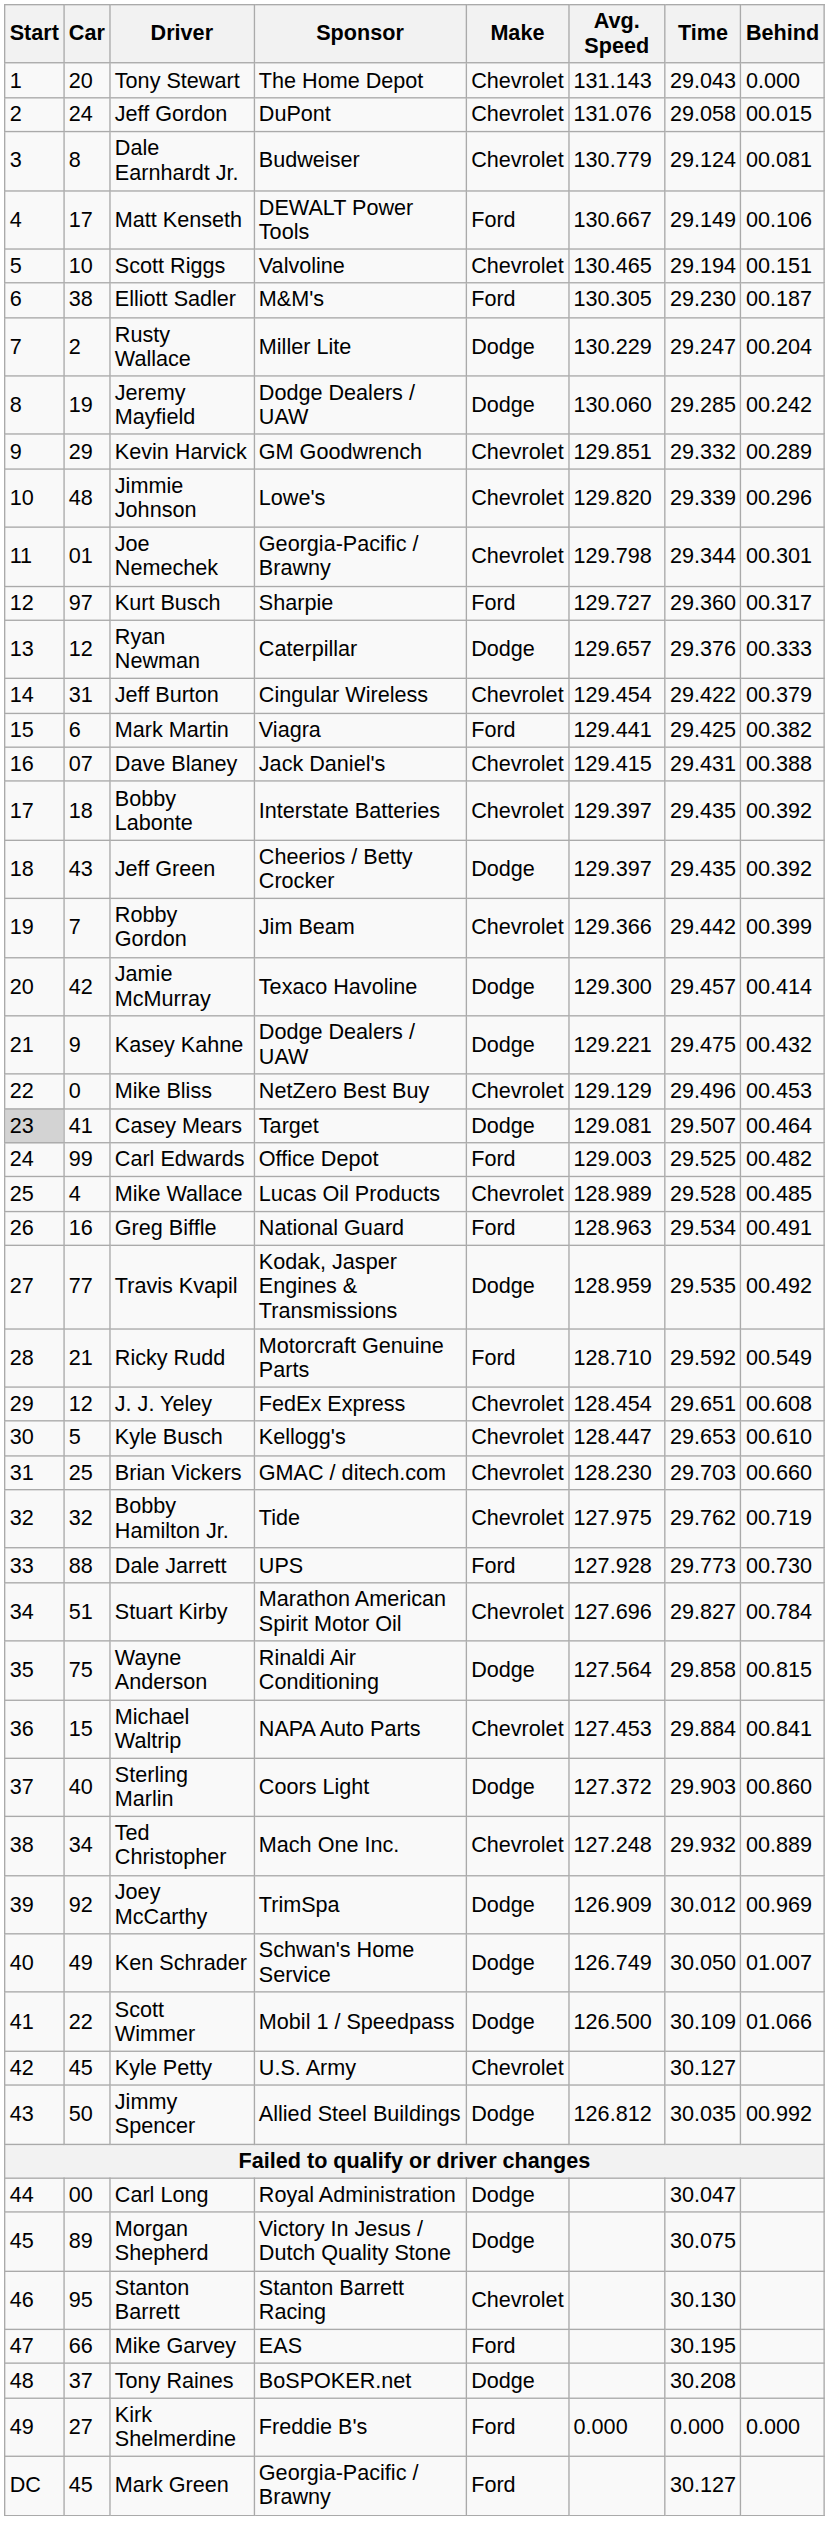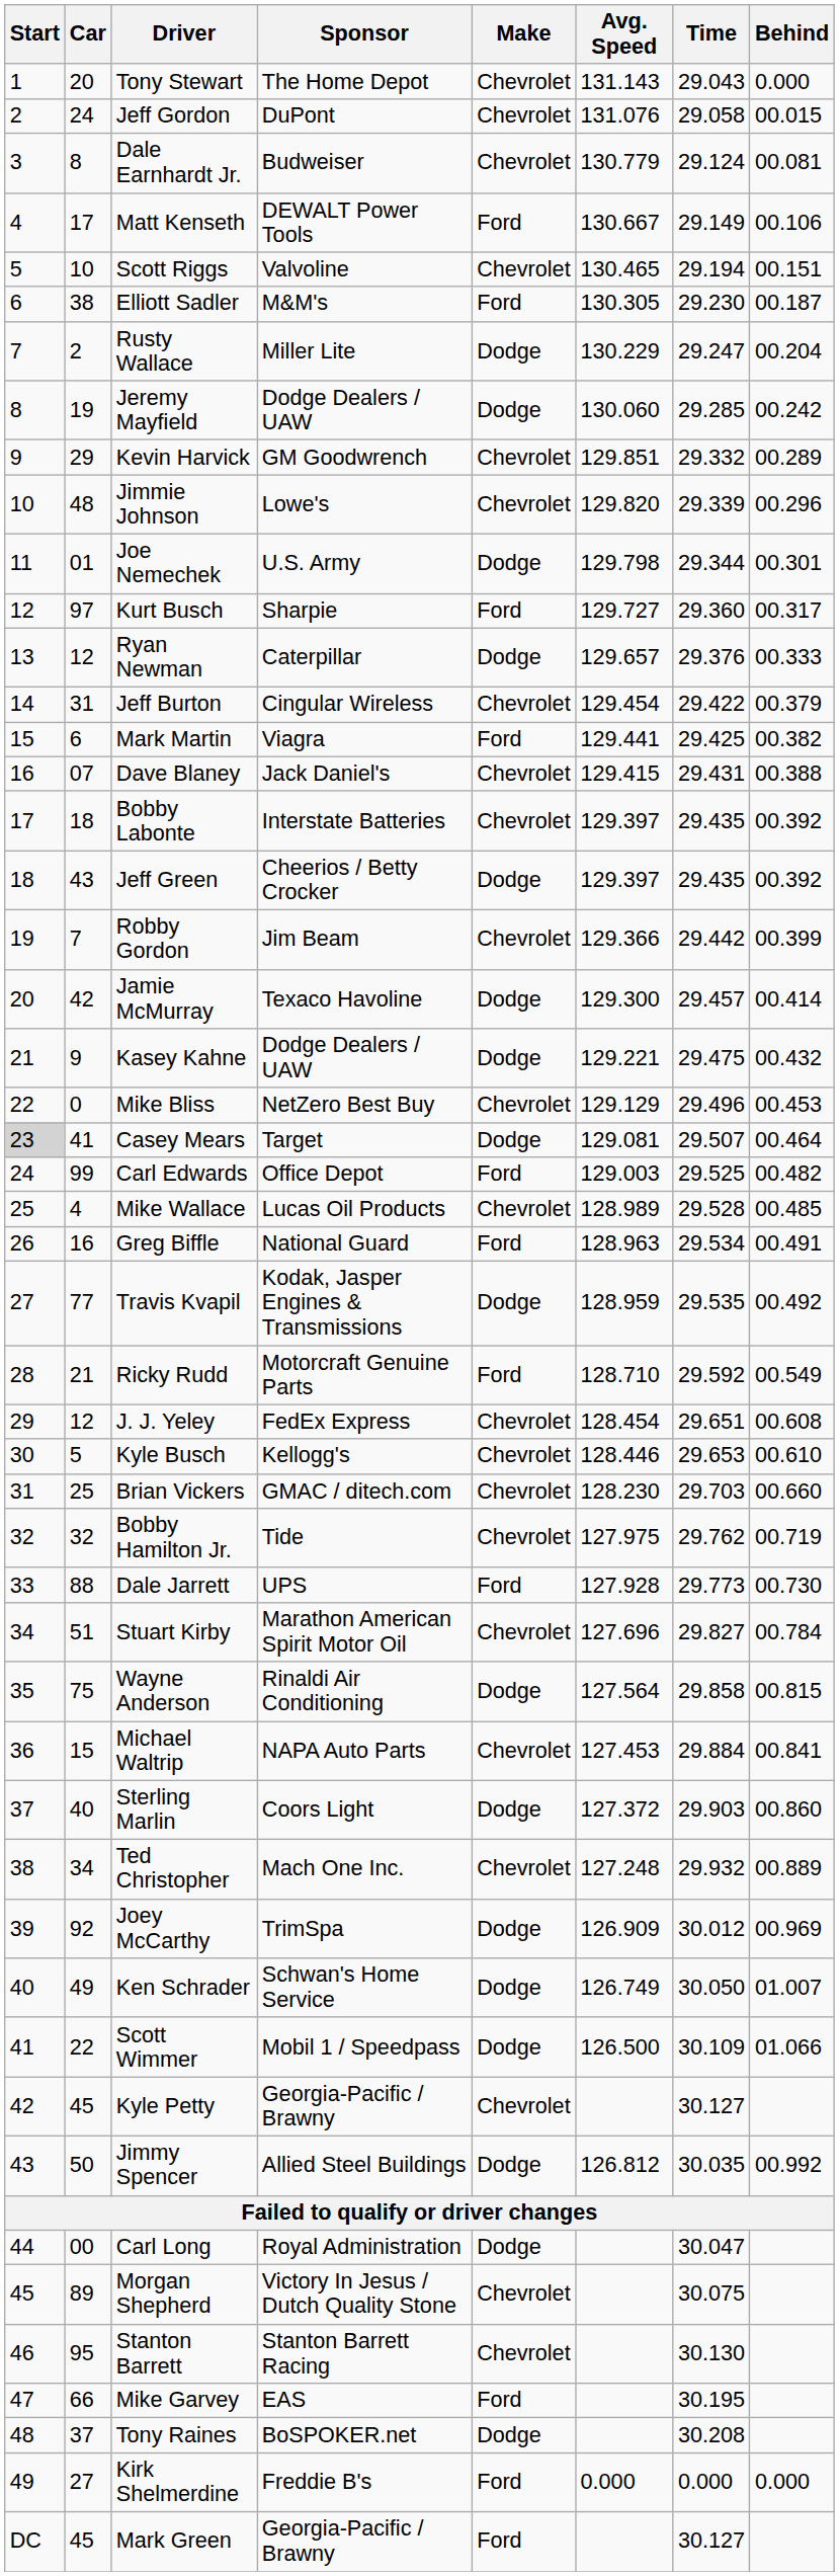 <table class="wikitable sortable">
 <tr>
 <th colspan="1" rowspan="1">Start</th>
 <th colspan="1" rowspan="1">Car</th>
 <th colspan="1" rowspan="1"><abbr>Driver</abbr></th>
 <th>Sponsor</th>
 <th colspan="1" rowspan="1"><abbr>Make</abbr></th>
 <th colspan="1" rowspan="1">Avg. Speed</th>
 <th colspan="1" rowspan="1"><abbr>Time</abbr></th>
 <th colspan="1" rowspan="1">Behind</th>
 </tr>
 <tr>
 <td>1</td>
 <td>20</td>
 <td>Tony Stewart</td>
 <td>The Home Depot</td>
 <td>Chevrolet</td>
 <td>131.143</td>
 <td>29.043</td>
 <td>0.000</td>
 </tr>
 <tr>
 <td>2</td>
 <td>24</td>
 <td>Jeff Gordon</td>
 <td>DuPont</td>
 <td>Chevrolet</td>
 <td>131.076</td>
 <td>29.058</td>
 <td>00.015</td>
 </tr>
 <tr>
 <td>3</td>
 <td>8</td>
 <td>Dale Earnhardt Jr.</td>
 <td>Budweiser</td>
 <td>Chevrolet</td>
 <td>130.779</td>
 <td>29.124</td>
 <td>00.081</td>
 </tr>
 <tr>
 <td>4</td>
 <td>17</td>
 <td>Matt Kenseth</td>
 <td>DEWALT Power Tools</td>
 <td>Ford</td>
 <td>130.667</td>
 <td>29.149</td>
 <td>00.106</td>
 </tr>
 <tr>
 <td>5</td>
 <td>10</td>
 <td>Scott Riggs</td>
 <td>Valvoline</td>
 <td>Chevrolet</td>
 <td>130.465</td>
 <td>29.194</td>
 <td>00.151</td>
 </tr>
 <tr>
 <td>6</td>
 <td>38</td>
 <td>Elliott Sadler</td>
 <td>M&M's</td>
 <td>Ford</td>
 <td>130.305</td>
 <td>29.230</td>
 <td>00.187</td>
 </tr>
 <tr>
 <td>7</td>
 <td>2</td>
 <td>Rusty Wallace</td>
 <td>Miller Lite</td>
 <td>Dodge</td>
 <td>130.229</td>
 <td>29.247</td>
 <td>00.204</td>
 </tr>
 <tr>
 <td>8</td>
 <td>19</td>
 <td>Jeremy Mayfield</td>
 <td>Dodge Dealers / UAW</td>
 <td>Dodge</td>
 <td>130.060</td>
 <td>29.285</td>
 <td>00.242</td>
 </tr>
 <tr>
 <td>9</td>
 <td>29</td>
 <td>Kevin Harvick</td>
 <td>GM Goodwrench</td>
 <td>Chevrolet</td>
 <td>129.851</td>
 <td>29.332</td>
 <td>00.289</td>
 </tr>
 <tr>
 <td>10</td>
 <td>48</td>
 <td>Jimmie Johnson</td>
 <td>Lowe's</td>
 <td>Chevrolet</td>
 <td>129.820</td>
 <td>29.339</td>
 <td>00.296</td>
 </tr>
 <tr>
 <td>11</td>
 <td>01</td>
 <td>Joe Nemechek</td>
-<td>Georgia-Pacific / Brawny</td>
-<td>Chevrolet</td>
+<td>U.S. Army</td>
+<td>Dodge</td>
 <td>129.798</td>
 <td>29.344</td>
 <td>00.301</td>
 </tr>
 <tr>
 <td>12</td>
 <td>97</td>
 <td>Kurt Busch</td>
 <td>Sharpie</td>
 <td>Ford</td>
 <td>129.727</td>
 <td>29.360</td>
 <td>00.317</td>
 </tr>
 <tr>
 <td>13</td>
 <td>12</td>
 <td>Ryan Newman</td>
 <td>Caterpillar</td>
 <td>Dodge</td>
 <td>129.657</td>
 <td>29.376</td>
 <td>00.333</td>
 </tr>
 <tr>
 <td>14</td>
 <td>31</td>
 <td>Jeff Burton</td>
 <td>Cingular Wireless</td>
 <td>Chevrolet</td>
 <td>129.454</td>
 <td>29.422</td>
 <td>00.379</td>
 </tr>
 <tr>
 <td>15</td>
 <td>6</td>
 <td>Mark Martin</td>
 <td>Viagra</td>
 <td>Ford</td>
 <td>129.441</td>
 <td>29.425</td>
 <td>00.382</td>
 </tr>
 <tr>
 <td>16</td>
 <td>07</td>
 <td>Dave Blaney</td>
 <td>Jack Daniel's</td>
 <td>Chevrolet</td>
 <td>129.415</td>
 <td>29.431</td>
 <td>00.388</td>
 </tr>
 <tr>
 <td>17</td>
 <td>18</td>
 <td>Bobby Labonte</td>
 <td>Interstate Batteries</td>
 <td>Chevrolet</td>
 <td>129.397</td>
 <td>29.435</td>
 <td>00.392</td>
 </tr>
 <tr>
 <td>18</td>
 <td>43</td>
 <td>Jeff Green</td>
 <td>Cheerios / Betty Crocker</td>
 <td>Dodge</td>
 <td>129.397</td>
 <td>29.435</td>
 <td>00.392</td>
 </tr>
 <tr>
 <td>19</td>
 <td>7</td>
 <td>Robby Gordon</td>
 <td>Jim Beam</td>
 <td>Chevrolet</td>
 <td>129.366</td>
 <td>29.442</td>
 <td>00.399</td>
 </tr>
 <tr>
 <td>20</td>
 <td>42</td>
 <td>Jamie McMurray</td>
 <td>Texaco Havoline</td>
 <td>Dodge</td>
 <td>129.300</td>
 <td>29.457</td>
 <td>00.414</td>
 </tr>
 <tr>
 <td>21</td>
 <td>9</td>
 <td>Kasey Kahne</td>
 <td>Dodge Dealers / UAW</td>
 <td>Dodge</td>
 <td>129.221</td>
 <td>29.475</td>
 <td>00.432</td>
 </tr>
 <tr>
 <td>22</td>
 <td>0</td>
 <td>Mike Bliss</td>
 <td>NetZero Best Buy</td>
 <td>Chevrolet</td>
 <td>129.129</td>
 <td>29.496</td>
 <td>00.453</td>
 </tr>
 <tr>
 <td style="background: lightgrey;">23</td>
 <td>41</td>
 <td>Casey Mears</td>
 <td>Target</td>
 <td>Dodge</td>
 <td>129.081</td>
 <td>29.507</td>
 <td>00.464</td>
 </tr>
 <tr>
 <td>24</td>
 <td>99</td>
 <td>Carl Edwards</td>
 <td>Office Depot</td>
 <td>Ford</td>
 <td>129.003</td>
 <td>29.525</td>
 <td>00.482</td>
 </tr>
 <tr>
 <td>25</td>
 <td>4</td>
 <td>Mike Wallace</td>
 <td>Lucas Oil Products</td>
 <td>Chevrolet</td>
 <td>128.989</td>
 <td>29.528</td>
 <td>00.485</td>
 </tr>
 <tr>
 <td>26</td>
 <td>16</td>
 <td>Greg Biffle</td>
 <td>National Guard</td>
 <td>Ford</td>
 <td>128.963</td>
 <td>29.534</td>
 <td>00.491</td>
 </tr>
 <tr>
 <td>27</td>
 <td>77</td>
 <td>Travis Kvapil</td>
 <td>Kodak, Jasper Engines & Transmissions</td>
 <td>Dodge</td>
 <td>128.959</td>
 <td>29.535</td>
 <td>00.492</td>
 </tr>
 <tr>
 <td>28</td>
 <td>21</td>
 <td>Ricky Rudd</td>
 <td>Motorcraft Genuine Parts</td>
 <td>Ford</td>
 <td>128.710</td>
 <td>29.592</td>
 <td>00.549</td>
 </tr>
 <tr>
 <td>29</td>
 <td>12</td>
 <td>J. J. Yeley</td>
 <td>FedEx Express</td>
 <td>Chevrolet</td>
 <td>128.454</td>
 <td>29.651</td>
 <td>00.608</td>
 </tr>
 <tr>
 <td>30</td>
 <td>5</td>
 <td>Kyle Busch</td>
 <td>Kellogg's</td>
 <td>Chevrolet</td>
-<td>128.447</td>
+<td>128.446</td>
 <td>29.653</td>
 <td>00.610</td>
 </tr>
 <tr>
 <td>31</td>
 <td>25</td>
 <td>Brian Vickers</td>
 <td>GMAC / ditech.com</td>
 <td>Chevrolet</td>
 <td>128.230</td>
 <td>29.703</td>
 <td>00.660</td>
 </tr>
 <tr>
 <td>32</td>
 <td>32</td>
 <td>Bobby Hamilton Jr.</td>
 <td>Tide</td>
 <td>Chevrolet</td>
 <td>127.975</td>
 <td>29.762</td>
 <td>00.719</td>
 </tr>
 <tr>
 <td>33</td>
 <td>88</td>
 <td>Dale Jarrett</td>
 <td>UPS</td>
 <td>Ford</td>
 <td>127.928</td>
 <td>29.773</td>
 <td>00.730</td>
 </tr>
 <tr>
 <td>34</td>
 <td>51</td>
 <td>Stuart Kirby</td>
 <td>Marathon American Spirit Motor Oil</td>
 <td>Chevrolet</td>
 <td>127.696</td>
 <td>29.827</td>
 <td>00.784</td>
 </tr>
 <tr>
 <td>35</td>
 <td>75</td>
 <td>Wayne Anderson</td>
 <td>Rinaldi Air Conditioning</td>
 <td>Dodge</td>
 <td>127.564</td>
 <td>29.858</td>
 <td>00.815</td>
 </tr>
 <tr>
 <td>36</td>
 <td>15</td>
 <td>Michael Waltrip</td>
 <td>NAPA Auto Parts</td>
 <td>Chevrolet</td>
 <td>127.453</td>
 <td>29.884</td>
 <td>00.841</td>
 </tr>
 <tr>
 <td>37</td>
 <td>40</td>
 <td>Sterling Marlin</td>
 <td>Coors Light</td>
 <td>Dodge</td>
 <td>127.372</td>
 <td>29.903</td>
 <td>00.860</td>
 </tr>
 <tr>
 <td>38</td>
 <td>34</td>
 <td>Ted Christopher</td>
 <td>Mach One Inc.</td>
 <td>Chevrolet</td>
 <td>127.248</td>
 <td>29.932</td>
 <td>00.889</td>
 </tr>
 <tr>
 <td>39</td>
 <td>92</td>
 <td>Joey McCarthy</td>
 <td>TrimSpa</td>
 <td>Dodge</td>
 <td>126.909</td>
 <td>30.012</td>
 <td>00.969</td>
 </tr>
 <tr>
 <td>40</td>
 <td>49</td>
 <td>Ken Schrader</td>
 <td>Schwan's Home Service</td>
 <td>Dodge</td>
 <td>126.749</td>
 <td>30.050</td>
 <td>01.007</td>
 </tr>
 <tr>
 <td>41</td>
 <td>22</td>
 <td>Scott Wimmer</td>
 <td>Mobil 1 / Speedpass</td>
 <td>Dodge</td>
 <td>126.500</td>
 <td>30.109</td>
 <td>01.066</td>
 </tr>
 <tr>
 <td>42</td>
 <td>45</td>
 <td>Kyle Petty</td>
-<td>U.S. Army</td>
+<td>Georgia-Pacific / Brawny</td>
 <td>Chevrolet</td>
 <td></td>
 <td>30.127</td>
 <td></td>
 </tr>
 <tr>
 <td>43</td>
 <td>50</td>
 <td>Jimmy Spencer</td>
 <td>Allied Steel Buildings</td>
 <td>Dodge</td>
 <td>126.812</td>
 <td>30.035</td>
 <td>00.992</td>
 </tr>
 <tr>
 <th colspan="8">Failed to qualify or driver changes</th>
 </tr>
 <tr>
 <td>44</td>
 <td>00</td>
 <td>Carl Long</td>
 <td>Royal Administration</td>
 <td>Dodge</td>
 <td></td>
 <td>30.047</td>
 <td></td>
 </tr>
 <tr>
 <td>45</td>
 <td>89</td>
 <td>Morgan Shepherd</td>
 <td>Victory In Jesus / Dutch Quality Stone</td>
-<td>Dodge</td>
+<td>Chevrolet</td>
 <td></td>
 <td>30.075</td>
 <td></td>
 </tr>
 <tr>
 <td>46</td>
 <td>95</td>
 <td>Stanton Barrett</td>
 <td>Stanton Barrett Racing</td>
 <td>Chevrolet</td>
 <td></td>
 <td>30.130</td>
 <td></td>
 </tr>
 <tr>
 <td>47</td>
 <td>66</td>
 <td>Mike Garvey</td>
 <td>EAS</td>
 <td>Ford</td>
 <td></td>
 <td>30.195</td>
 <td></td>
 </tr>
 <tr>
 <td>48</td>
 <td>37</td>
 <td>Tony Raines</td>
 <td>BoSPOKER.net</td>
 <td>Dodge</td>
 <td></td>
 <td>30.208</td>
 <td></td>
 </tr>
 <tr>
 <td>49</td>
 <td>27</td>
 <td>Kirk Shelmerdine</td>
 <td>Freddie B's</td>
 <td>Ford</td>
 <td>0.000</td>
 <td>0.000</td>
 <td>0.000</td>
 </tr>
 <tr>
 <td>DC</td>
 <td>45</td>
 <td>Mark Green</td>
 <td>Georgia-Pacific / Brawny</td>
 <td>Ford</td>
 <td></td>
 <td>30.127</td>
 <td></td>
 </tr>
 </table>
